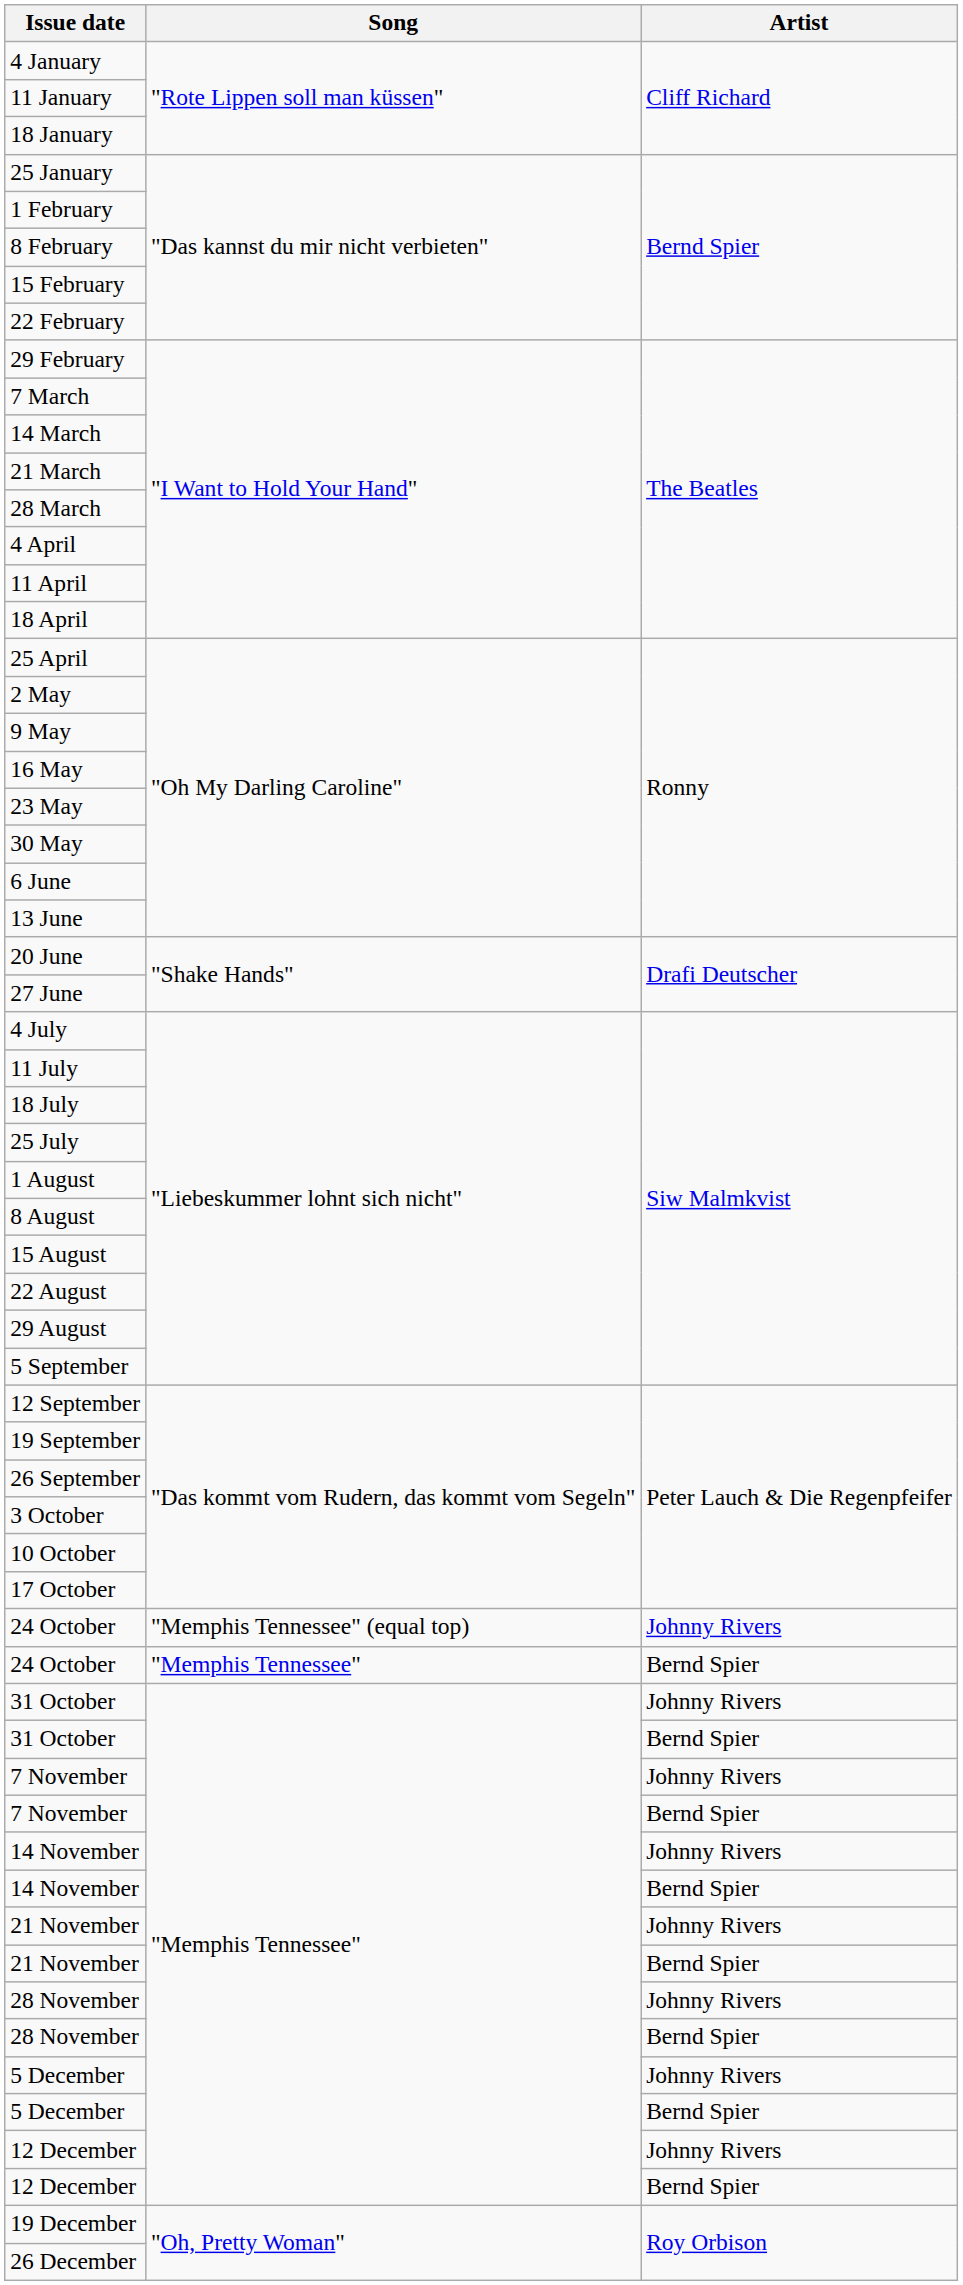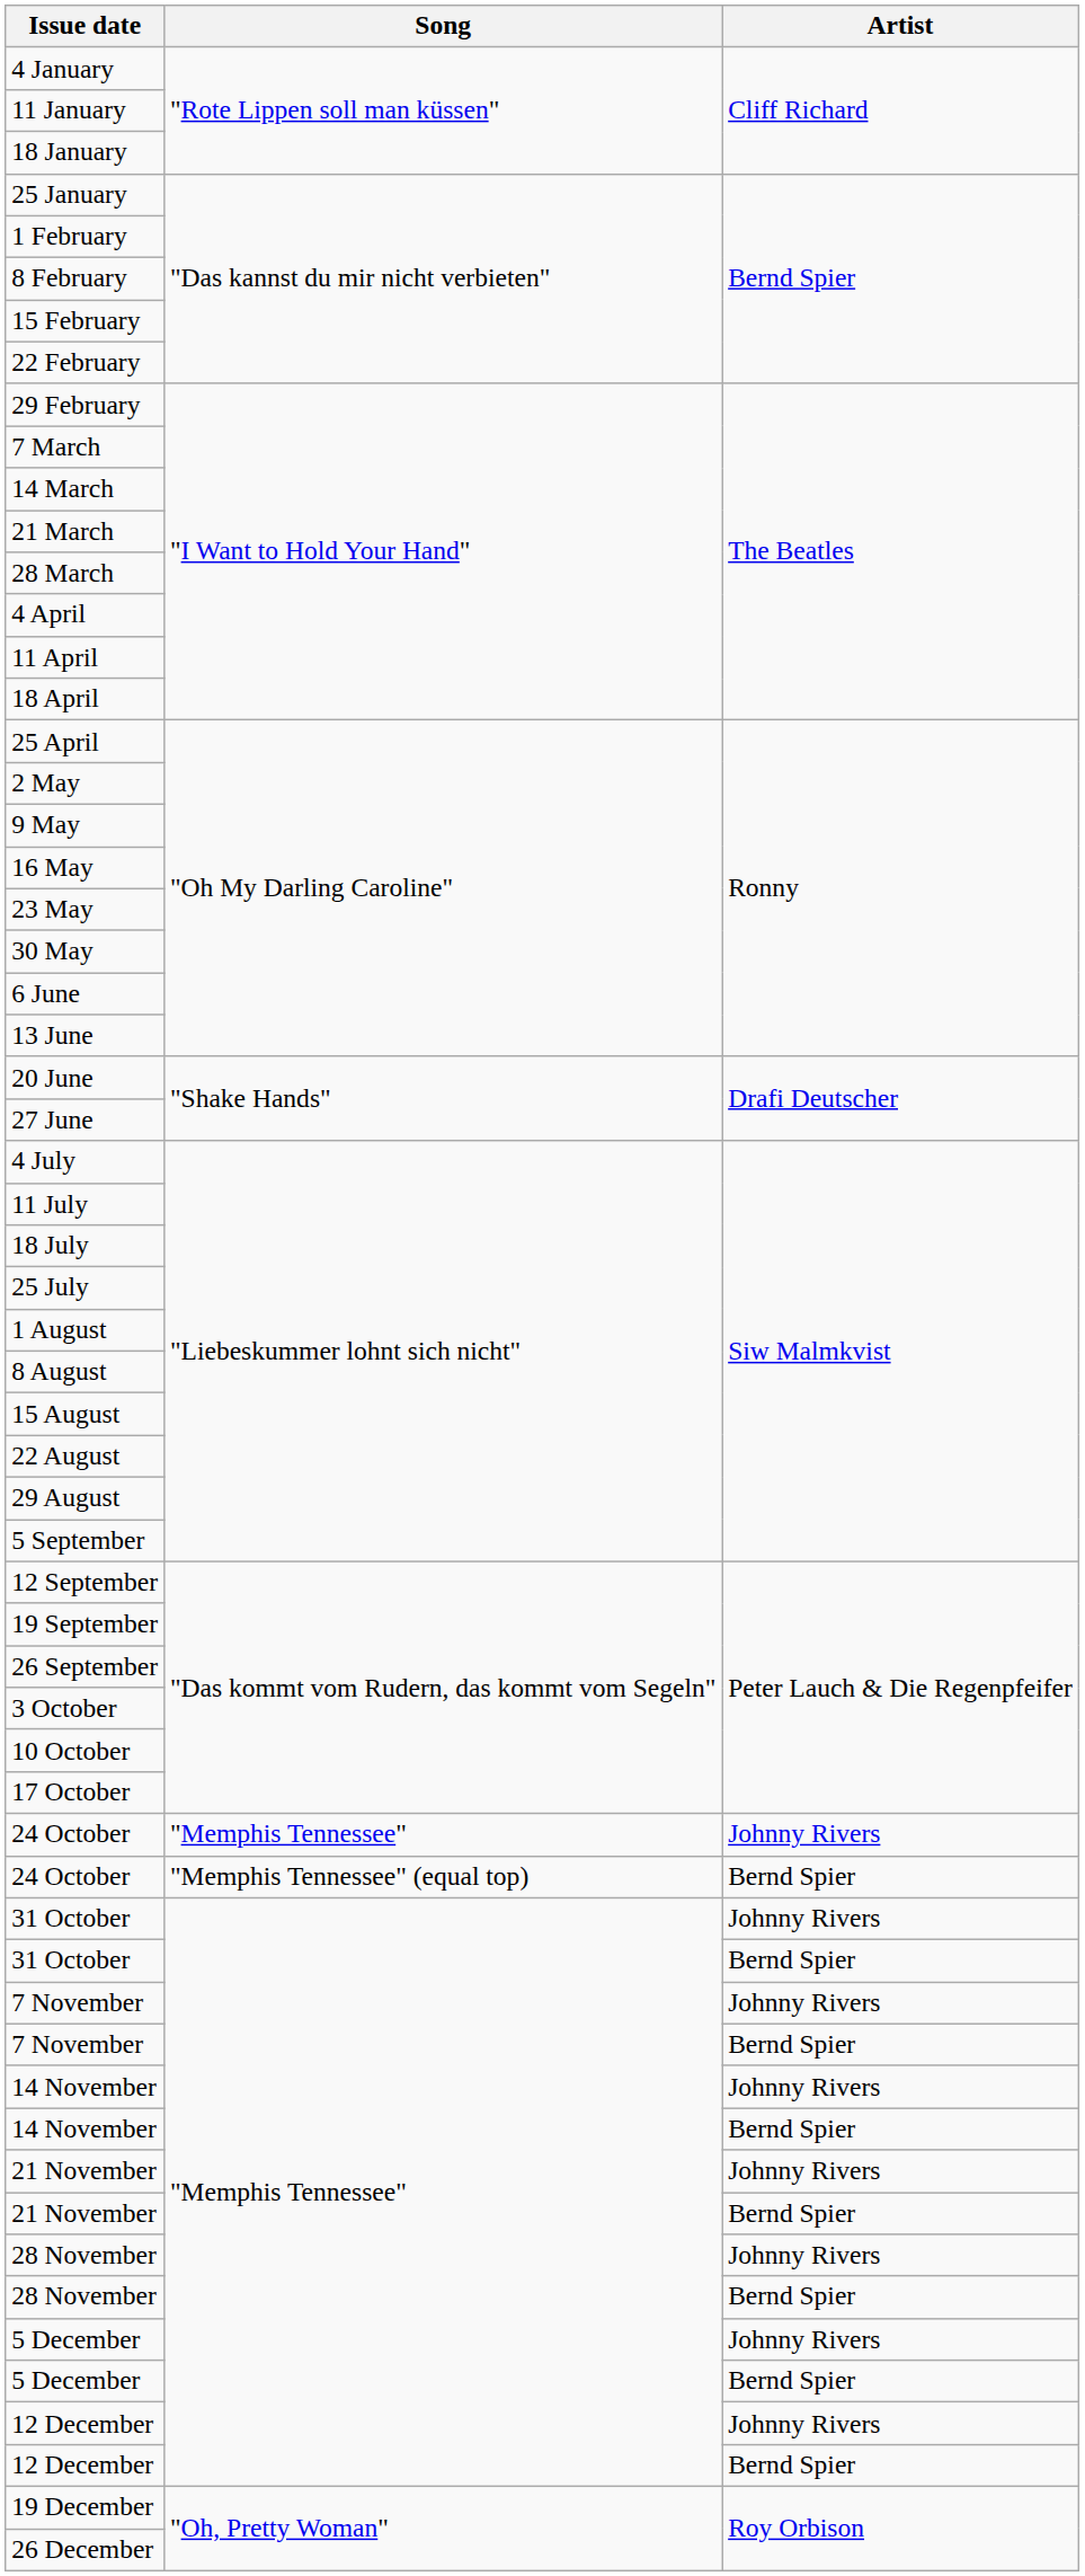 <table class="sortable wikitable">
 <tr>
 <th>Issue date</th>
 <th>Song</th>
 <th>Artist</th>
 </tr>
 <tr>
 <td>4 January</td>
 <td rowspan="3">"<a href='#'>Rote Lippen soll man küssen</a>"</td>
 <td rowspan="3"><a href='#'>Cliff Richard</a></td>
 </tr>
 <tr>
 <td>11 January</td>
 </tr>
 <tr>
 <td>18 January</td>
 </tr>
 <tr>
 <td>25 January</td>
 <td rowspan="5">"Das kannst du mir nicht verbieten"</td>
 <td rowspan="5"><a href='#'>Bernd Spier</a></td>
 </tr>
 <tr>
 <td>1 February</td>
 </tr>
 <tr>
 <td>8 February</td>
 </tr>
 <tr>
 <td>15 February</td>
 </tr>
 <tr>
 <td>22 February</td>
 </tr>
 <tr>
 <td>29 February</td>
 <td rowspan="8">"<a href='#'>I Want to Hold Your Hand</a>"</td>
 <td rowspan="8"><a href='#'>The Beatles</a></td>
 </tr>
 <tr>
 <td>7 March</td>
 </tr>
 <tr>
 <td>14 March</td>
 </tr>
 <tr>
 <td>21 March</td>
 </tr>
 <tr>
 <td>28 March</td>
 </tr>
 <tr>
 <td>4 April</td>
 </tr>
 <tr>
 <td>11 April</td>
 </tr>
 <tr>
 <td>18 April</td>
 </tr>
 <tr>
 <td>25 April</td>
 <td rowspan="8">"Oh My Darling Caroline"</td>
 <td rowspan="8">Ronny</td>
 </tr>
 <tr>
 <td>2 May</td>
 </tr>
 <tr>
 <td>9 May</td>
 </tr>
 <tr>
 <td>16 May</td>
 </tr>
 <tr>
 <td>23 May</td>
 </tr>
 <tr>
 <td>30 May</td>
 </tr>
 <tr>
 <td>6 June</td>
 </tr>
 <tr>
 <td>13 June</td>
 </tr>
 <tr>
 <td>20 June</td>
 <td rowspan="2">"Shake Hands"</td>
 <td rowspan="2"><a href='#'>Drafi Deutscher</a></td>
 </tr>
 <tr>
 <td>27 June</td>
 </tr>
 <tr>
 <td>4 July</td>
 <td rowspan="10">"Liebeskummer lohnt sich nicht"</td>
 <td rowspan="10"><a href='#'>Siw Malmkvist</a></td>
 </tr>
 <tr>
 <td>11 July</td>
 </tr>
 <tr>
 <td>18 July</td>
 </tr>
 <tr>
 <td>25 July</td>
 </tr>
 <tr>
 <td>1 August</td>
 </tr>
 <tr>
 <td>8 August</td>
 </tr>
 <tr>
 <td>15 August</td>
 </tr>
 <tr>
 <td>22 August</td>
 </tr>
 <tr>
 <td>29 August</td>
 </tr>
 <tr>
 <td>5 September</td>
 </tr>
 <tr>
 <td>12 September</td>
 <td rowspan="6">"Das kommt vom Rudern, das kommt vom Segeln"</td>
 <td rowspan="6">Peter Lauch & Die Regenpfeifer</td>
 </tr>
 <tr>
 <td>19 September</td>
 </tr>
 <tr>
 <td>26 September</td>
 </tr>
 <tr>
 <td>3 October</td>
 </tr>
 <tr>
 <td>10 October</td>
 </tr>
 <tr>
 <td>17 October</td>
 </tr>
 <tr>
 <td>24 October</td>
-<td>"Memphis Tennessee" (equal top)</td>
+<td>"<a href='#'>Memphis Tennessee</a>"</td>
 <td><a href='#'>Johnny Rivers</a></td>
 </tr>
 <tr>
 <td>24 October</td>
-<td>"<a href='#'>Memphis Tennessee</a>"</td>
+<td>"Memphis Tennessee" (equal top)</td>
 <td>Bernd Spier</td>
 </tr>
 <tr>
 <td>31 October</td>
 <td rowspan="14">"Memphis Tennessee"</td>
 <td>Johnny Rivers</td>
 </tr>
 <tr>
 <td>31 October</td>
 <td>Bernd Spier</td>
 </tr>
 <tr>
 <td>7 November</td>
 <td>Johnny Rivers</td>
 </tr>
 <tr>
 <td>7 November</td>
 <td>Bernd Spier</td>
 </tr>
 <tr>
 <td>14 November</td>
 <td>Johnny Rivers</td>
 </tr>
 <tr>
 <td>14 November</td>
 <td>Bernd Spier</td>
 </tr>
 <tr>
 <td>21 November</td>
 <td>Johnny Rivers</td>
 </tr>
 <tr>
 <td>21 November</td>
 <td>Bernd Spier</td>
 </tr>
 <tr>
 <td>28 November</td>
 <td>Johnny Rivers</td>
 </tr>
 <tr>
 <td>28 November</td>
 <td>Bernd Spier</td>
 </tr>
 <tr>
 <td>5 December</td>
 <td>Johnny Rivers</td>
 </tr>
 <tr>
 <td>5 December</td>
 <td>Bernd Spier</td>
 </tr>
 <tr>
 <td>12 December</td>
 <td>Johnny Rivers</td>
 </tr>
 <tr>
 <td>12 December</td>
 <td>Bernd Spier</td>
 </tr>
 <tr>
 <td>19 December</td>
 <td rowspan="2">"<a href='#'>Oh, Pretty Woman</a>"</td>
 <td rowspan="2"><a href='#'>Roy Orbison</a></td>
 </tr>
 <tr>
 <td>26 December</td>
 </tr>
 </table>
